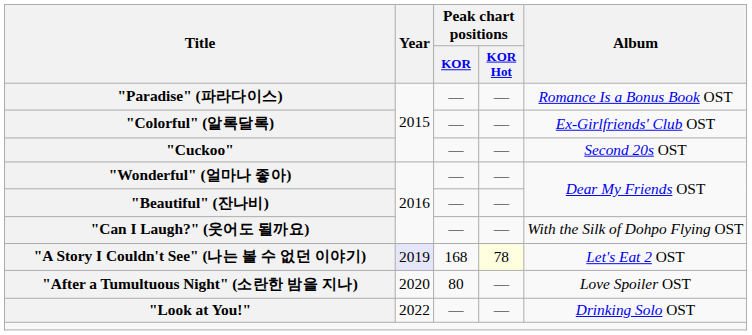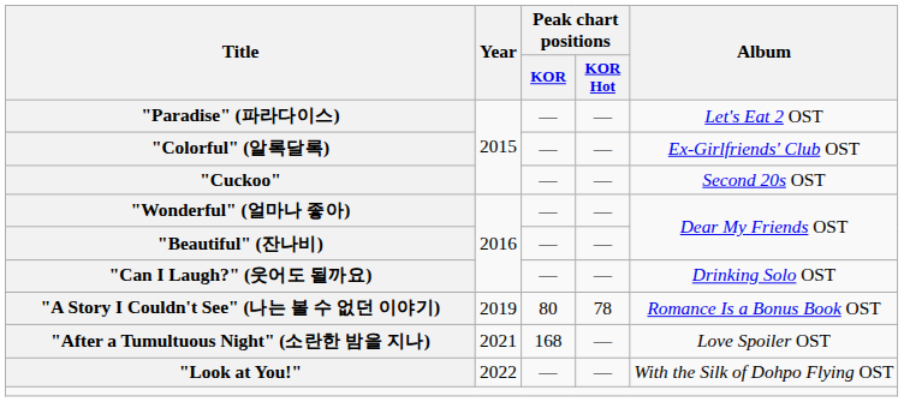 <table class="wikitable plainrowheaders" style="text-align:center;">
 <tr>
 <th scope="col" rowspan="2" style="width:25em;">Title</th>
 <th scope="col" rowspan="2">Year</th>
 <th scope="col" colspan="2">Peak chart positions</th>
 <th rowspan="2">Album</th>
 </tr>
 <tr>
 <th scope="col" style="width:3em;font-size:85%;"><a href='#'>KOR</a><br></th>
 <th scope="col" style="width:3em;font-size:85%;"><a href='#'>KOR<br>Hot</a><br></th>
 </tr>
 <tr>
 <th scope="row">"Paradise" (파라다이스)</th>
 <td rowspan="3">2015</td>
 <td>—</td>
 <td>—</td>
-<td><em><a href='#'>Romance Is a Bonus Book</a></em> OST</td>
+<td><em><a href='#'>Let's Eat 2</a></em> OST</td>
 </tr>
 <tr>
 <th scope="row">"Colorful" (알록달록)</th>
 <td>—</td>
 <td>—</td>
 <td><em><a href='#'>Ex-Girlfriends' Club</a></em> OST</td>
 </tr>
 <tr>
 <th scope="row">"Cuckoo"</th>
 <td>—</td>
 <td>—</td>
 <td><em><a href='#'>Second 20s</a></em> OST</td>
 </tr>
 <tr>
 <th scope="row">"Wonderful" (얼마나 좋아)</th>
 <td rowspan="3">2016</td>
 <td>—</td>
 <td>—</td>
 <td rowspan="2"><em><a href='#'>Dear My Friends</a></em> OST</td>
 </tr>
 <tr>
 <th scope="row">"Beautiful" (잔나비)</th>
 <td>—</td>
 <td>—</td>
 </tr>
 <tr>
 <th scope="row">"Can I Laugh?" (웃어도 될까요)</th>
 <td>—</td>
 <td>—</td>
-<td><em>With the Silk of Dohpo Flying</em> OST</td>
+<td><em><a href='#'>Drinking Solo</a></em> OST</td>
 </tr>
 <tr>
 <th scope="row">"A Story I Couldn't See" (나는 볼 수 없던 이야기)</th>
-<td style="background: lavender;">2019</td>
-<td>168</td>
-<td style="background: lightyellow;">78</td>
-<td><em><a href='#'>Let's Eat 2</a></em> OST</td>
+<td>2019</td>
+<td>80</td>
+<td>78</td>
+<td><em><a href='#'>Romance Is a Bonus Book</a></em> OST</td>
 </tr>
 <tr>
 <th scope="row">"After a Tumultuous Night" (소란한 밤을 지나)</th>
-<td>2020</td>
-<td>80</td>
+<td>2021</td>
+<td>168</td>
 <td>—</td>
 <td><em>Love Spoiler</em> OST</td>
 </tr>
 <tr>
 <th scope="row">"Look at You!"</th>
 <td>2022</td>
 <td>—</td>
 <td>—</td>
-<td><em><a href='#'>Drinking Solo</a></em> OST</td>
+<td><em>With the Silk of Dohpo Flying</em> OST</td>
 </tr>
 <tr>
 <td colspan="5"></td>
 </tr>
 </table>
